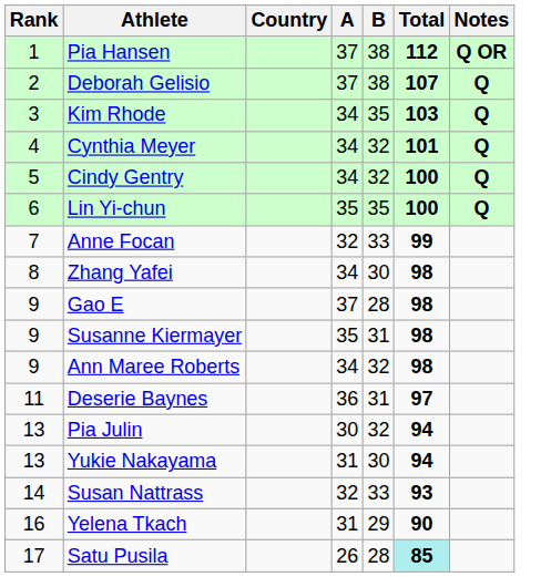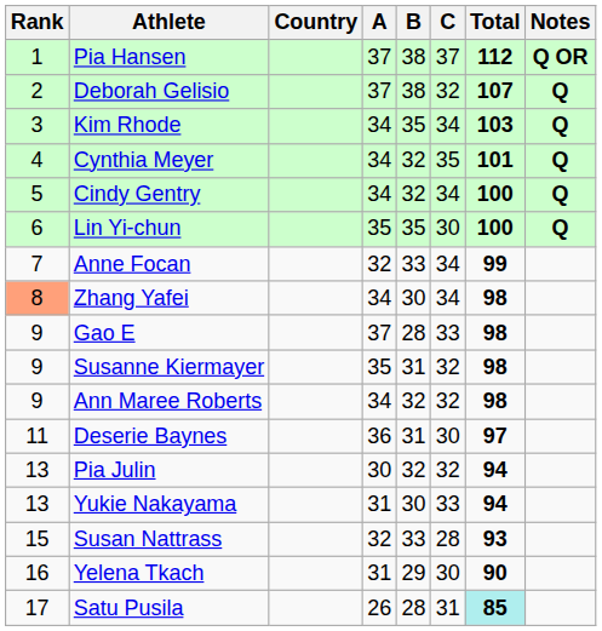 <table class="wikitable sortable" style="text-align: center">
 <tr>
 <th>Rank</th>
 <th>Athlete</th>
 <th>Country</th>
 <th>A</th>
 <th>B</th>
+<th>C</th>
 <th>Total</th>
 <th>Notes</th>
 </tr>
 <tr bgcolor=#ccffcc>
 <td>1</td>
 <td align=left><a href='#'>Pia Hansen</a></td>
 <td align=left></td>
 <td>37</td>
 <td>38</td>
+<td>37</td>
 <td><strong>112</strong></td>
 <td><strong>Q OR</strong></td>
 </tr>
 <tr bgcolor=#ccffcc>
 <td>2</td>
 <td align=left><a href='#'>Deborah Gelisio</a></td>
 <td align=left></td>
 <td>37</td>
 <td>38</td>
+<td>32</td>
 <td><strong>107</strong></td>
 <td><strong>Q</strong></td>
 </tr>
 <tr bgcolor=#ccffcc>
 <td>3</td>
 <td align=left><a href='#'>Kim Rhode</a></td>
 <td align=left></td>
 <td>34</td>
 <td>35</td>
+<td>34</td>
 <td><strong>103</strong></td>
 <td><strong>Q</strong></td>
 </tr>
 <tr bgcolor=#ccffcc>
 <td>4</td>
 <td align=left><a href='#'>Cynthia Meyer</a></td>
 <td align=left></td>
 <td>34</td>
 <td>32</td>
+<td>35</td>
 <td><strong>101</strong></td>
 <td><strong>Q</strong></td>
 </tr>
 <tr bgcolor=#ccffcc>
 <td>5</td>
 <td align=left><a href='#'>Cindy Gentry</a></td>
 <td align=left></td>
 <td>34</td>
 <td>32</td>
+<td>34</td>
 <td><strong>100</strong></td>
 <td><strong>Q</strong></td>
 </tr>
 <tr bgcolor=#ccffcc>
 <td>6</td>
 <td align=left><a href='#'>Lin Yi-chun</a></td>
 <td align=left></td>
 <td>35</td>
 <td>35</td>
+<td>30</td>
 <td><strong>100</strong></td>
 <td><strong>Q</strong></td>
 </tr>
 <tr>
 <td>7</td>
 <td align=left><a href='#'>Anne Focan</a></td>
 <td align=left></td>
 <td>32</td>
 <td>33</td>
+<td>34</td>
 <td><strong>99</strong></td>
 <td></td>
 </tr>
 <tr>
-<td>8</td>
+<td style="background: lightsalmon;">8</td>
 <td align=left><a href='#'>Zhang Yafei</a></td>
 <td align=left></td>
 <td>34</td>
 <td>30</td>
+<td>34</td>
 <td><strong>98</strong></td>
 <td></td>
 </tr>
 <tr>
 <td>9</td>
 <td align=left><a href='#'>Gao E</a></td>
 <td align=left></td>
 <td>37</td>
 <td>28</td>
+<td>33</td>
 <td><strong>98</strong></td>
 <td></td>
 </tr>
 <tr>
 <td>9</td>
 <td align=left><a href='#'>Susanne Kiermayer</a></td>
 <td align=left></td>
 <td>35</td>
 <td>31</td>
+<td>32</td>
 <td><strong>98</strong></td>
 <td></td>
 </tr>
 <tr>
 <td>9</td>
 <td align=left><a href='#'>Ann Maree Roberts</a></td>
 <td align=left></td>
 <td>34</td>
+<td>32</td>
 <td>32</td>
 <td><strong>98</strong></td>
 <td></td>
 </tr>
 <tr>
 <td>11</td>
 <td align=left><a href='#'>Deserie Baynes</a></td>
 <td align=left></td>
 <td>36</td>
 <td>31</td>
+<td>30</td>
 <td><strong>97</strong></td>
 <td></td>
 </tr>
 <tr>
 <td>13</td>
 <td align=left><a href='#'>Pia Julin</a></td>
 <td align=left></td>
 <td>30</td>
+<td>32</td>
 <td>32</td>
 <td><strong>94</strong></td>
 <td></td>
 </tr>
 <tr>
 <td>13</td>
 <td align=left><a href='#'>Yukie Nakayama</a></td>
 <td align=left></td>
 <td>31</td>
 <td>30</td>
+<td>33</td>
 <td><strong>94</strong></td>
 <td></td>
 </tr>
 <tr>
-<td>14</td>
+<td>15</td>
 <td align=left><a href='#'>Susan Nattrass</a></td>
 <td align=left></td>
 <td>32</td>
 <td>33</td>
+<td>28</td>
 <td><strong>93</strong></td>
 <td></td>
 </tr>
 <tr>
 <td>16</td>
 <td align=left><a href='#'>Yelena Tkach</a></td>
 <td align=left></td>
 <td>31</td>
 <td>29</td>
+<td>30</td>
 <td><strong>90</strong></td>
 <td></td>
 </tr>
 <tr>
 <td>17</td>
 <td align=left><a href='#'>Satu Pusila</a></td>
 <td align=left></td>
 <td>26</td>
 <td>28</td>
+<td>31</td>
 <td style="background: paleturquoise;"><strong>85</strong></td>
 <td></td>
 </tr>
 </table>
